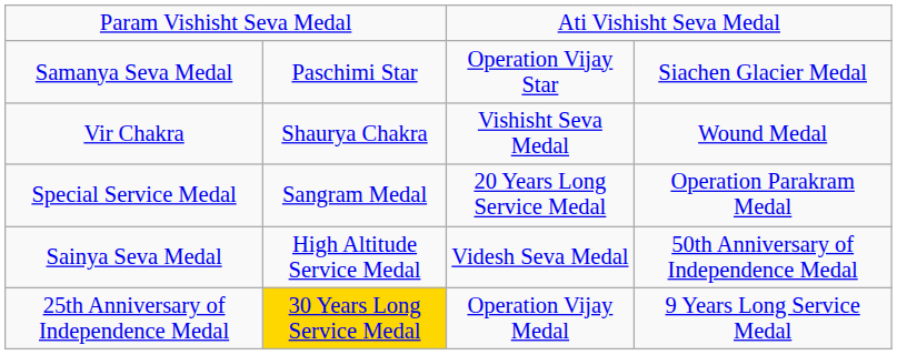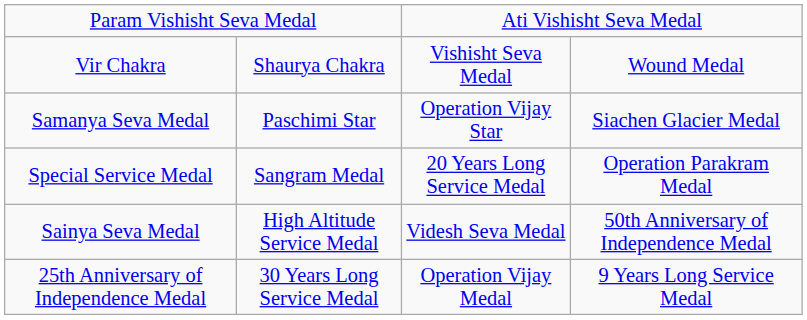 <table class="wikitable" style="margin:1em auto; text-align:center;">
 <tr>
 <td colspan="2"><a href='#'>Param Vishisht Seva Medal</a></td>
 <td colspan="2"><a href='#'>Ati Vishisht Seva Medal</a></td>
 </tr>
 <tr>
+<td><a href='#'>Vir Chakra</a></td>
+<td><a href='#'>Shaurya Chakra</a></td>
+<td><a href='#'>Vishisht Seva Medal</a></td>
+<td><a href='#'>Wound Medal</a></td>
+</tr>
+<tr>
 <td><a href='#'>Samanya Seva Medal</a></td>
 <td><a href='#'>Paschimi Star</a></td>
 <td><a href='#'>Operation Vijay Star</a></td>
 <td><a href='#'>Siachen Glacier Medal</a></td>
-</tr>
-<tr>
-<td><a href='#'>Vir Chakra</a></td>
-<td><a href='#'>Shaurya Chakra</a></td>
-<td><a href='#'>Vishisht Seva Medal</a></td>
-<td><a href='#'>Wound Medal</a></td>
 </tr>
 <tr>
 <td><a href='#'>Special Service Medal</a></td>
 <td><a href='#'>Sangram Medal</a></td>
 <td><a href='#'>20 Years Long Service Medal</a></td>
 <td><a href='#'>Operation Parakram Medal</a></td>
 </tr>
 <tr>
 <td><a href='#'>Sainya Seva Medal</a></td>
 <td><a href='#'>High Altitude Service Medal</a></td>
 <td><a href='#'>Videsh Seva Medal</a></td>
 <td><a href='#'>50th Anniversary of Independence Medal</a></td>
 </tr>
 <tr>
 <td><a href='#'>25th Anniversary of Independence Medal</a></td>
-<td style="background: gold;"><a href='#'>30 Years Long Service Medal</a></td>
+<td><a href='#'>30 Years Long Service Medal</a></td>
 <td><a href='#'>Operation Vijay Medal</a></td>
 <td><a href='#'>9 Years Long Service Medal</a></td>
 </tr>
 </table>
